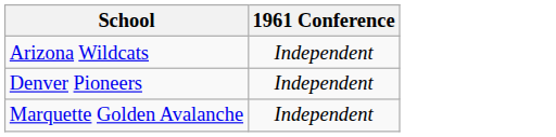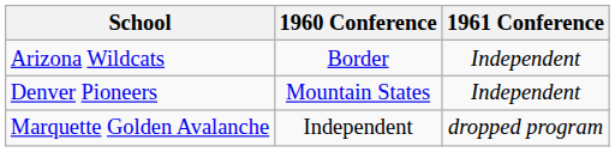 <table class="wikitable sortable">
 <tr>
 <th>School</th>
+<th>1960 Conference</th>
 <th>1961 Conference</th>
 </tr>
 <tr style="text-align:center;">
 <td align=left><a href='#'>Arizona</a> <a href='#'>Wildcats</a></td>
+<td><a href='#'>Border</a></td>
 <td><em>Independent</em></td>
 </tr>
 <tr style="text-align:center;">
 <td align=left><a href='#'>Denver</a> <a href='#'>Pioneers</a></td>
+<td><a href='#'>Mountain States</a></td>
 <td><em>Independent</em></td>
 </tr>
 <tr style="text-align:center;">
 <td><a href='#'>Marquette</a> <a href='#'>Golden Avalanche</a></td>
-<td><em>Independent</em></td>
+<td>Independent</td>
+<td><em>dropped program</em></td>
 </tr>
 </table>
